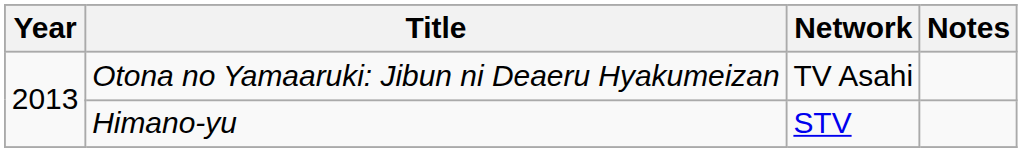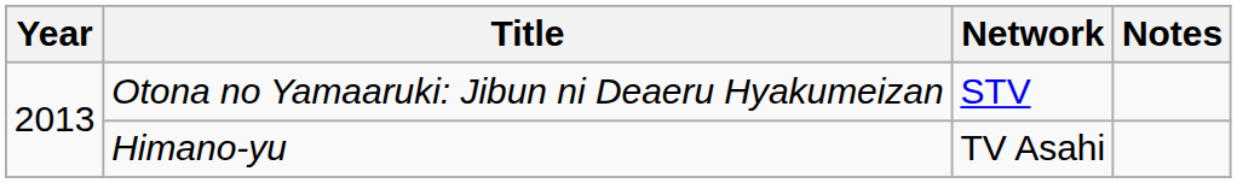 <table class="wikitable">
 <tr>
 <th>Year</th>
 <th>Title</th>
 <th>Network</th>
 <th>Notes</th>
 </tr>
 <tr>
 <td rowspan="2">2013</td>
 <td><em>Otona no Yamaaruki: Jibun ni Deaeru Hyakumeizan</em></td>
-<td>TV Asahi</td>
+<td><a href='#'>STV</a></td>
 <td></td>
 </tr>
 <tr>
 <td><em>Himano-yu</em></td>
-<td><a href='#'>STV</a></td>
+<td>TV Asahi</td>
 <td></td>
 </tr>
 </table>
